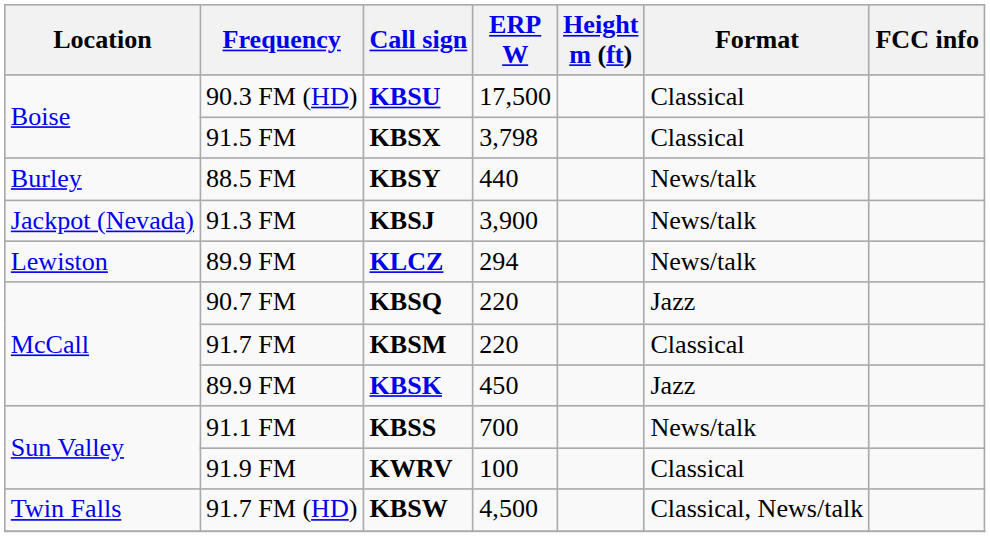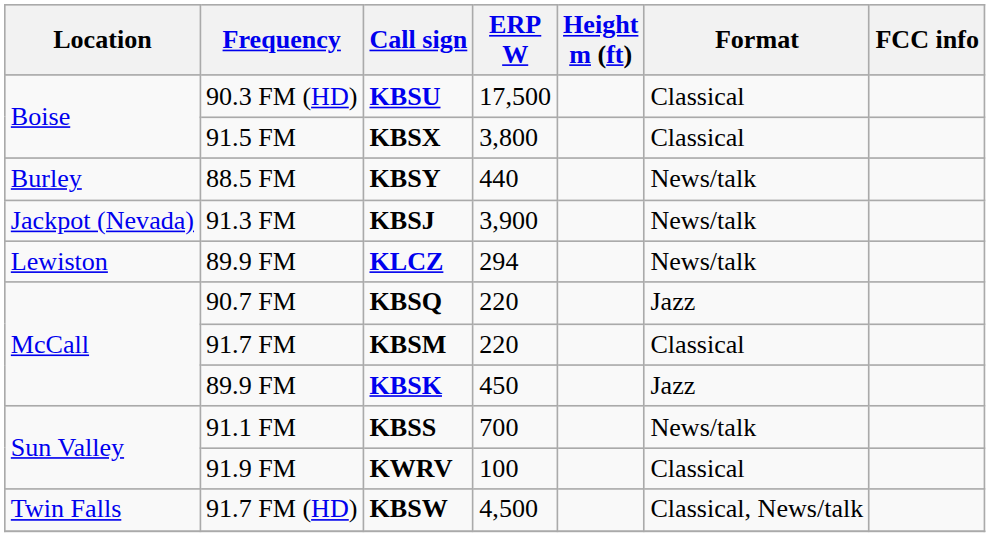 <table class="wikitable sortable">
 <tr>
 <th>Location</th>
 <th data-sort-type="number"><a href='#'>Frequency</a></th>
 <th><a href='#'>Call sign</a></th>
 <th data-sort-type="number"><a href='#'>ERP</a><br><a href='#'>W</a></th>
 <th data-sort-type="number"><a href='#'>Height</a><br><a href='#'>m</a> (<a href='#'>ft</a>)</th>
 <th>Format</th>
 <th class="unsortable">FCC info</th>
 </tr>
 <tr>
 <td rowspan="2"><a href='#'>Boise</a></td>
 <td>90.3 FM (<a href='#'>HD</a>)</td>
 <td><strong><a href='#'>KBSU</a></strong></td>
 <td>17,500</td>
 <td></td>
 <td>Classical</td>
 <td></td>
 </tr>
 <tr>
 <td>91.5 FM</td>
 <td><strong>KBSX</strong></td>
-<td>3,798</td>
+<td>3,800</td>
 <td></td>
 <td>Classical</td>
 <td></td>
 </tr>
 <tr>
 <td><a href='#'>Burley</a></td>
 <td>88.5 FM</td>
 <td><strong>KBSY</strong></td>
 <td>440</td>
 <td></td>
 <td>News/talk</td>
 <td></td>
 </tr>
 <tr>
 <td><a href='#'>Jackpot (Nevada)</a></td>
 <td>91.3 FM</td>
 <td><strong>KBSJ</strong></td>
 <td>3,900</td>
 <td></td>
 <td>News/talk</td>
 <td></td>
 </tr>
 <tr>
 <td><a href='#'>Lewiston</a></td>
 <td>89.9 FM</td>
 <td><strong><a href='#'>KLCZ</a></strong></td>
 <td>294</td>
 <td></td>
 <td>News/talk</td>
 <td></td>
 </tr>
 <tr>
 <td rowspan="3"><a href='#'>McCall</a></td>
 <td>90.7 FM</td>
 <td><strong>KBSQ</strong></td>
 <td>220</td>
 <td></td>
 <td>Jazz</td>
 <td></td>
 </tr>
 <tr>
 <td>91.7 FM</td>
 <td><strong>KBSM</strong></td>
 <td>220</td>
 <td></td>
 <td>Classical</td>
 <td></td>
 </tr>
 <tr>
 <td>89.9 FM</td>
 <td><strong><a href='#'>KBSK</a></strong></td>
 <td>450</td>
 <td></td>
 <td>Jazz</td>
 <td></td>
 </tr>
 <tr>
 <td rowspan="2"><a href='#'>Sun Valley</a></td>
 <td>91.1 FM</td>
 <td><strong>KBSS</strong></td>
 <td>700</td>
 <td></td>
 <td>News/talk</td>
 <td></td>
 </tr>
 <tr>
 <td>91.9 FM</td>
 <td><strong>KWRV</strong></td>
 <td>100</td>
 <td></td>
 <td>Classical</td>
 <td></td>
 </tr>
 <tr>
 <td><a href='#'>Twin Falls</a></td>
 <td>91.7 FM (<a href='#'>HD</a>)</td>
 <td><strong>KBSW</strong></td>
 <td>4,500</td>
 <td></td>
 <td>Classical, News/talk</td>
 <td></td>
 </tr>
 <tr>
 </tr>
 </table>
